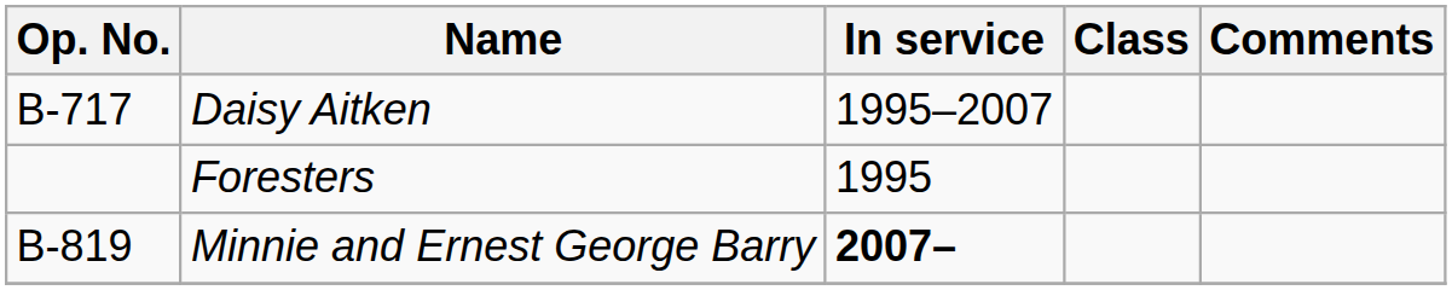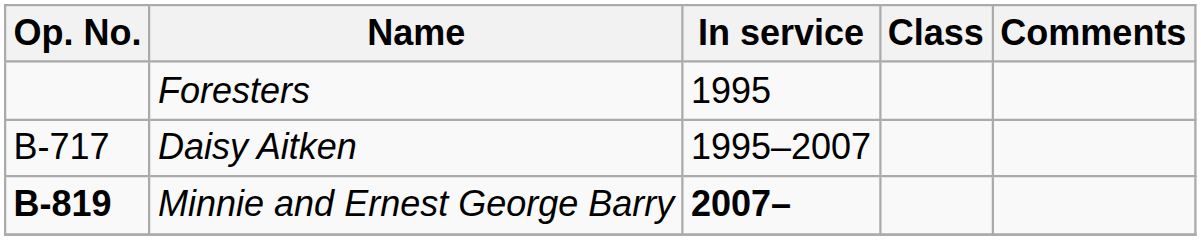 <table class="wikitable">
 <tr>
 <th>Op. No.</th>
 <th>Name</th>
 <th>In service</th>
 <th>Class</th>
 <th>Comments</th>
 </tr>
 <tr>
+<td></td>
+<td><em>Foresters</em></td>
+<td>1995</td>
+<td></td>
+<td></td>
+</tr>
+<tr>
 <td>B-717</td>
 <td><em>Daisy Aitken</em></td>
 <td>1995–2007</td>
 <td></td>
 <td></td>
 </tr>
 <tr>
-<td></td>
-<td><em>Foresters</em></td>
-<td>1995</td>
-<td></td>
-<td></td>
-</tr>
-<tr>
-<td>B-819</td>
+<td><strong>B-819</strong></td>
 <td><em>Minnie and Ernest George Barry</em></td>
 <td><strong>2007–</strong></td>
 <td></td>
 <td></td>
 </tr>
 <tr>
 </tr>
 </table>
